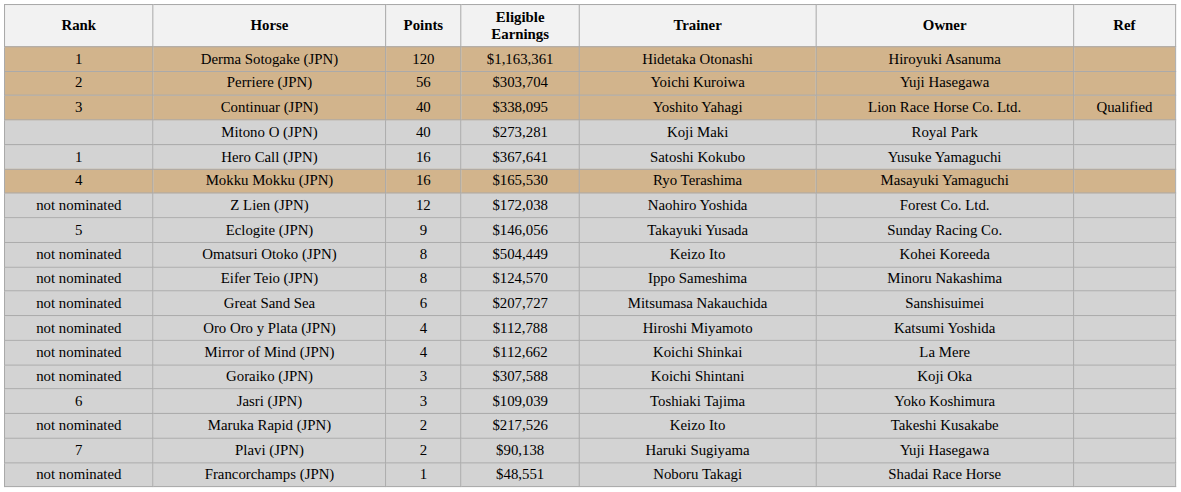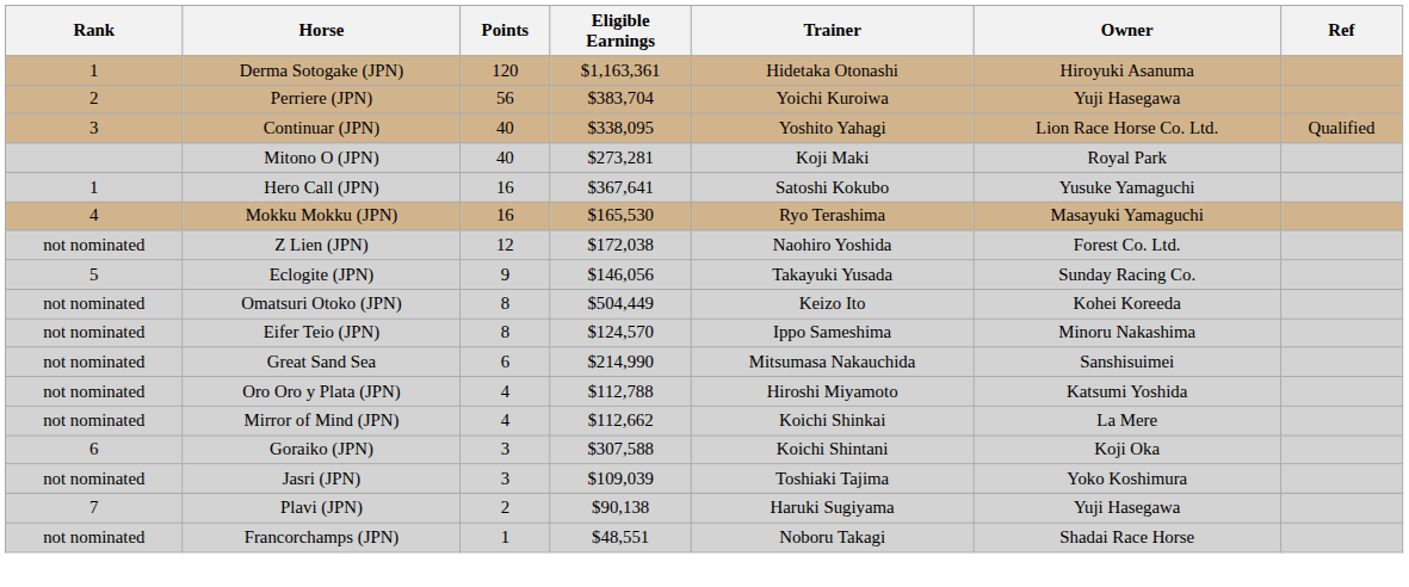 <table class="wikitable" style="text-align:center; width:90%; font-size:90%">
 <tr>
 <th>Rank</th>
 <th>Horse</th>
 <th>Points</th>
 <th>Eligible<br>Earnings</th>
 <th>Trainer</th>
 <th>Owner</th>
 <th>Ref</th>
 </tr>
 <tr style="background:tan">
 <td>1</td>
 <td>Derma Sotogake (JPN)</td>
 <td>120</td>
 <td>$1,163,361</td>
 <td>Hidetaka Otonashi</td>
 <td>Hiroyuki Asanuma</td>
 <td></td>
 </tr>
 <tr style="background:tan">
 <td>2</td>
 <td>Perriere (JPN)</td>
 <td>56</td>
-<td>$303,704</td>
+<td>$383,704</td>
 <td>Yoichi Kuroiwa</td>
 <td>Yuji Hasegawa</td>
 <td></td>
 </tr>
 <tr style="background:tan">
 <td>3</td>
 <td>Continuar (JPN)</td>
 <td>40</td>
 <td>$338,095</td>
 <td>Yoshito Yahagi</td>
 <td>Lion Race Horse Co. Ltd.</td>
 <td>Qualified</td>
 </tr>
 <tr style="background:lightgrey">
 <td></td>
 <td>Mitono O (JPN)</td>
 <td>40</td>
 <td>$273,281</td>
 <td>Koji Maki</td>
 <td>Royal Park</td>
 <td></td>
 </tr>
 <tr style="background:lightgrey">
 <td>1</td>
 <td>Hero Call (JPN)</td>
 <td>16</td>
 <td>$367,641</td>
 <td>Satoshi Kokubo</td>
 <td>Yusuke Yamaguchi</td>
 <td></td>
 </tr>
 <tr style="background:tan">
 <td>4</td>
 <td>Mokku Mokku (JPN)</td>
 <td>16</td>
 <td>$165,530</td>
 <td>Ryo Terashima</td>
 <td>Masayuki Yamaguchi</td>
 <td></td>
 </tr>
 <tr style="background:lightgray">
 <td>not nominated</td>
 <td>Z Lien (JPN)</td>
 <td>12</td>
 <td>$172,038</td>
 <td>Naohiro Yoshida</td>
 <td>Forest Co. Ltd.</td>
 <td></td>
 </tr>
 <tr style="background:lightgray">
 <td>5</td>
 <td>Eclogite (JPN)</td>
 <td>9</td>
 <td>$146,056</td>
 <td>Takayuki Yusada</td>
 <td>Sunday Racing Co.</td>
 <td></td>
 </tr>
 <tr style="background:lightgray">
 <td>not nominated</td>
 <td>Omatsuri Otoko (JPN)</td>
 <td>8</td>
 <td>$504,449</td>
 <td>Keizo Ito</td>
 <td>Kohei Koreeda</td>
 <td></td>
 </tr>
 <tr style="background:lightgray">
 <td>not nominated</td>
 <td>Eifer Teio (JPN)</td>
 <td>8</td>
 <td>$124,570</td>
 <td>Ippo Sameshima</td>
 <td>Minoru Nakashima</td>
 <td></td>
 </tr>
 <tr style="background:lightgray">
 <td>not nominated</td>
 <td>Great Sand Sea</td>
 <td>6</td>
-<td>$207,727</td>
+<td>$214,990</td>
 <td>Mitsumasa Nakauchida</td>
 <td>Sanshisuimei</td>
 <td></td>
 </tr>
 <tr style="background:lightgray">
 <td>not nominated</td>
 <td>Oro Oro y Plata (JPN)</td>
 <td>4</td>
 <td>$112,788</td>
 <td>Hiroshi Miyamoto</td>
 <td>Katsumi Yoshida</td>
 <td></td>
 </tr>
 <tr style="background:lightgray">
 <td>not nominated</td>
 <td>Mirror of Mind (JPN)</td>
 <td>4</td>
 <td>$112,662</td>
 <td>Koichi Shinkai</td>
 <td>La Mere</td>
 <td></td>
 </tr>
 <tr style="background:lightgray">
-<td>not nominated</td>
+<td>6</td>
 <td>Goraiko (JPN)</td>
 <td>3</td>
 <td>$307,588</td>
 <td>Koichi Shintani</td>
 <td>Koji Oka</td>
 <td></td>
 </tr>
 <tr style="background:lightgray">
-<td>6</td>
+<td>not nominated</td>
 <td>Jasri (JPN)</td>
 <td>3</td>
 <td>$109,039</td>
 <td>Toshiaki Tajima</td>
 <td>Yoko Koshimura</td>
-<td></td>
-</tr>
-<tr style="background:lightgray">
-<td>not nominated</td>
-<td>Maruka Rapid (JPN)</td>
-<td>2</td>
-<td>$217,526</td>
-<td>Keizo Ito</td>
-<td>Takeshi Kusakabe</td>
 <td></td>
 </tr>
 <tr style="background:lightgray">
 <td>7</td>
 <td>Plavi (JPN)</td>
 <td>2</td>
 <td>$90,138</td>
 <td>Haruki Sugiyama</td>
 <td>Yuji Hasegawa</td>
 <td></td>
 </tr>
 <tr style="background:lightgray">
 <td>not nominated</td>
 <td>Francorchamps (JPN)</td>
 <td>1</td>
 <td>$48,551</td>
 <td>Noboru Takagi</td>
 <td>Shadai Race Horse</td>
 <td></td>
 </tr>
 </table>
